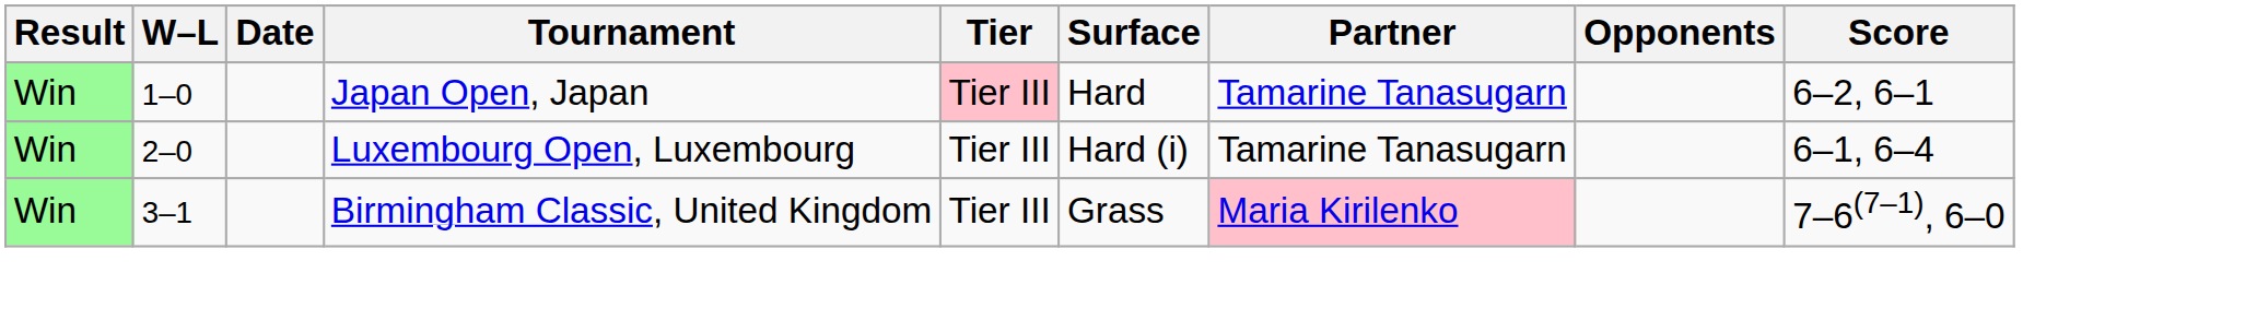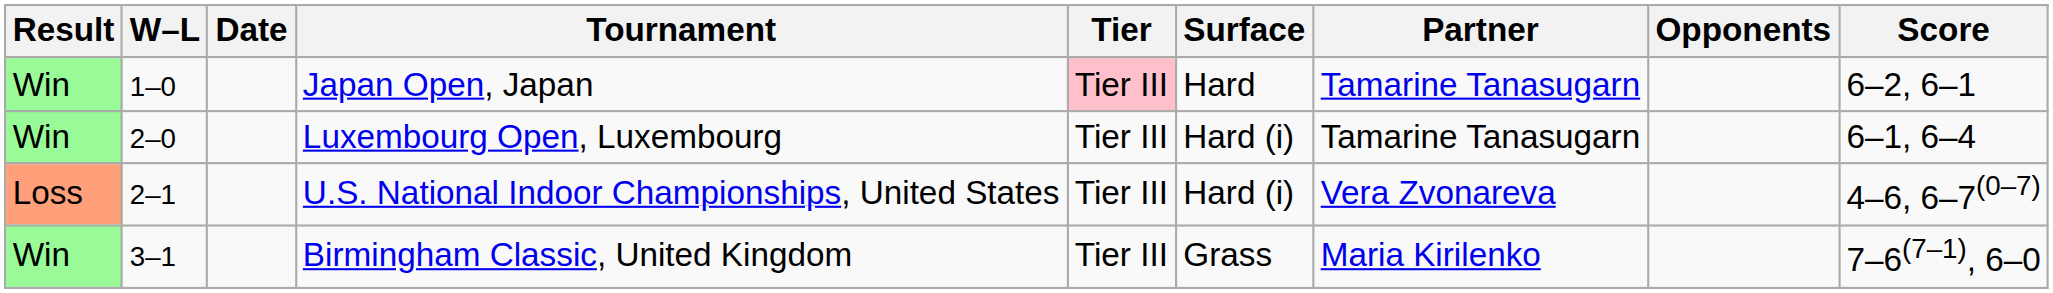 <table class="sortable wikitable">
 <tr>
 <th>Result</th>
 <th class="unsortable">W–L</th>
 <th>Date</th>
 <th>Tournament</th>
 <th>Tier</th>
 <th>Surface</th>
 <th>Partner</th>
 <th>Opponents</th>
 <th class="unsortable">Score</th>
 </tr>
 <tr>
 <td bgcolor=98FB98>Win</td>
 <td><small>1–0</small></td>
 <td><a href='#'></a></td>
 <td><a href='#'>Japan Open</a>, Japan</td>
 <td style="background: pink;">Tier III</td>
 <td>Hard</td>
 <td> <a href='#'>Tamarine Tanasugarn</a></td>
 <td></td>
 <td>6–2, 6–1</td>
 </tr>
 <tr>
 <td bgcolor=98FB98>Win</td>
 <td><small>2–0</small></td>
 <td><a href='#'></a></td>
 <td><a href='#'>Luxembourg Open</a>, Luxembourg</td>
 <td>Tier III</td>
 <td>Hard (i)</td>
 <td> Tamarine Tanasugarn</td>
 <td></td>
 <td>6–1, 6–4</td>
 </tr>
 <tr>
+<td bgcolor=FFA07A>Loss</td>
+<td><small>2–1</small></td>
+<td><a href='#'></a></td>
+<td><a href='#'>U.S. National Indoor Championships</a>, United States</td>
+<td>Tier III</td>
+<td>Hard (i)</td>
+<td> <a href='#'>Vera Zvonareva</a></td>
+<td></td>
+<td>4–6, 6–7<sup>(0–7)</sup></td>
+</tr>
+<tr>
 <td bgcolor=98FB98>Win</td>
 <td><small>3–1</small></td>
 <td><a href='#'></a></td>
 <td><a href='#'>Birmingham Classic</a>, United Kingdom</td>
 <td>Tier III</td>
 <td>Grass</td>
-<td style="background: pink;"> <a href='#'>Maria Kirilenko</a></td>
+<td> <a href='#'>Maria Kirilenko</a></td>
 <td></td>
 <td>7–6<sup>(7–1)</sup>, 6–0</td>
 </tr>
 </table>
